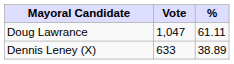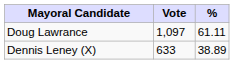 <table class="wikitable">
 <tr>
 <th style="background:#ddf; width:200px;">Mayoral Candidate </th>
 <th style="background:#ddf; width:50px;">Vote</th>
 <th style="background:#ddf; width:30px;">%</th>
 </tr>
 <tr>
 <td>Doug Lawrance</td>
-<td>1,047</td>
+<td>1,097</td>
 <td>61.11</td>
 </tr>
 <tr>
 <td>Dennis Leney (X)</td>
 <td>633</td>
 <td>38.89</td>
 </tr>
 </table>
